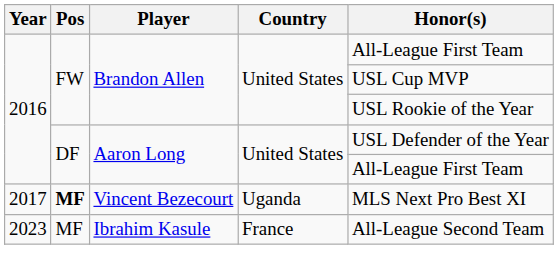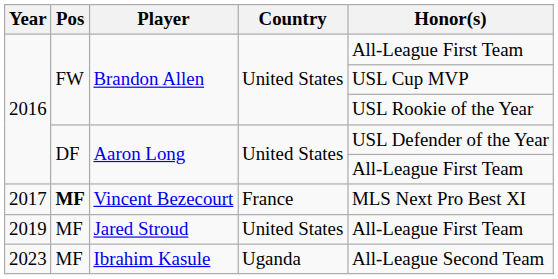 <table class="wikitable">
 <tr>
 <th>Year</th>
 <th>Pos</th>
 <th>Player</th>
 <th>Country</th>
 <th>Honor(s)</th>
 </tr>
 <tr>
 <td rowspan=5>2016</td>
 <td rowspan=3>FW</td>
 <td rowspan=3><a href='#'>Brandon Allen</a></td>
 <td rowspan=3> United States</td>
 <td>All-League First Team</td>
 </tr>
 <tr>
 <td>USL Cup MVP</td>
 </tr>
 <tr>
 <td>USL Rookie of the Year</td>
 </tr>
 <tr>
 <td rowspan=2>DF</td>
 <td rowspan=2><a href='#'>Aaron Long</a></td>
 <td rowspan=2> United States</td>
 <td>USL Defender of the Year</td>
 </tr>
 <tr>
 <td>All-League First Team</td>
 </tr>
 <tr>
 <td>2017</td>
 <td><strong>MF</strong></td>
 <td><a href='#'>Vincent Bezecourt</a></td>
-<td> Uganda</td>
+<td> France</td>
 <td>MLS Next Pro Best XI</td>
+</tr>
+<tr>
+<td>2019</td>
+<td>MF</td>
+<td><a href='#'>Jared Stroud</a></td>
+<td> United States</td>
+<td>All-League First Team</td>
 </tr>
 <tr>
 <td>2023</td>
 <td>MF</td>
 <td><a href='#'>Ibrahim Kasule</a></td>
-<td> France</td>
+<td> Uganda</td>
 <td>All-League Second Team</td>
 </tr>
 </table>
